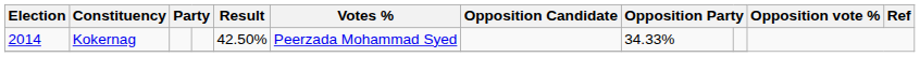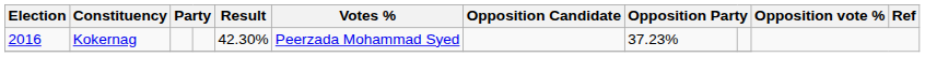 <table class="wikitable sortable">
 <tr>
 <th>Election</th>
 <th>Constituency</th>
 <th colspan="2">Party</th>
 <th>Result</th>
 <th>Votes %</th>
 <th>Opposition Candidate</th>
 <th colspan="2">Opposition Party</th>
 <th>Opposition vote %</th>
 <th>Ref</th>
 </tr>
 <tr>
-<td><a href='#'>2014</a></td>
+<td><a href='#'>2016</a></td>
 <td><a href='#'>Kokernag</a></td>
 <td></td>
 <td></td>
-<td>42.50%</td>
+<td>42.30%</td>
 <td><a href='#'>Peerzada Mohammad Syed</a></td>
 <td></td>
-<td>34.33%</td>
+<td>37.23%</td>
 <td></td>
 </tr>
 <tr>
 </tr>
 </table>
